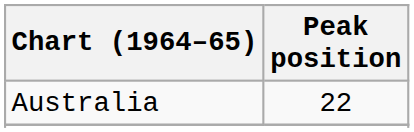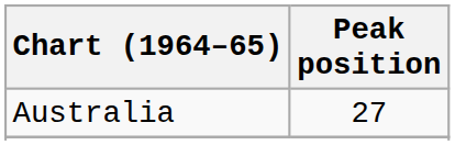 <table class="wikitable sortable">
 <tr>
 <th>Chart (1964–65)</th>
 <th>Peak<br>position</th>
 </tr>
 <tr>
 <td>Australia</td>
-<td style="text-align:center;">22</td>
+<td style="text-align:center;">27</td>
 </tr>
 <tr>
 </tr>
 <tr>
 </tr>
 <tr>
 </tr>
 <tr>
 </tr>
 <tr>
 </tr>
 </table>
